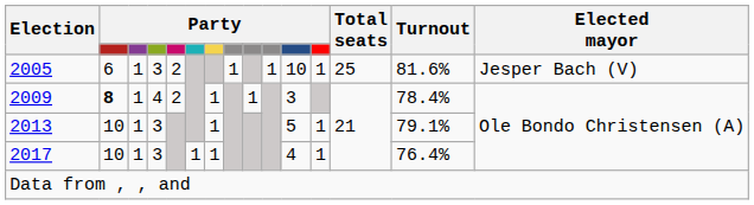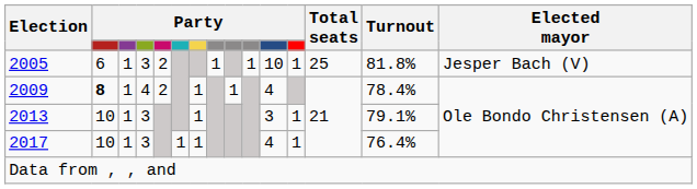 <table class="wikitable">
 <tr>
 <th rowspan="2">Election</th>
 <th colspan="11">Party</th>
 <th rowspan="2">Total<br>seats</th>
 <th rowspan="2">Turnout</th>
 <th rowspan="2">Elected<br>mayor</th>
 </tr>
 <tr>
 <td style="background:#B5211D;"><strong><a href='#'></a></strong></td>
 <td style="background:#843A93;"><strong><a href='#'></a></strong></td>
 <td style="background:#89A920;"><strong><a href='#'></a></strong></td>
 <td style="background:#C9096C;"><strong><a href='#'></a></strong></td>
 <td style="background:#1CB1B7;"><strong><a href='#'></a></strong></td>
 <td style="background:#F4D44D;"><strong><a href='#'></a></strong></td>
 <td style="background:#8B8989;"><strong></strong></td>
 <td style="background:#8B8989;"><strong></strong></td>
 <td style="background:#8B8989;"><strong></strong></td>
 <td style="background:#254C85;"><strong><a href='#'></a></strong></td>
 <td style="background:#FF0000;"><strong><a href='#'></a></strong></td>
 </tr>
 <tr>
 <td><a href='#'>2005</a></td>
 <td>6</td>
 <td>1</td>
 <td>3</td>
 <td>2</td>
 <td style="background:#CDC9C9;" rowspan="3"></td>
 <td style="background:#CDC9C9;"></td>
 <td>1</td>
 <td style="background:#CDC9C9;"></td>
 <td>1</td>
 <td>10</td>
 <td>1</td>
 <td>25</td>
-<td>81.6%</td>
+<td>81.8%</td>
 <td>Jesper Bach (V)</td>
 </tr>
 <tr>
 <td><a href='#'>2009</a></td>
 <td><strong>8</strong></td>
 <td>1</td>
 <td>4</td>
 <td>2</td>
 <td>1</td>
 <td style="background:#CDC9C9;" rowspan="3"></td>
 <td>1</td>
 <td style="background:#CDC9C9;" rowspan="3"></td>
-<td>3</td>
+<td>4</td>
 <td style="background:#CDC9C9;"></td>
 <td rowspan="3">21</td>
 <td>78.4%</td>
 <td rowspan="3">Ole Bondo Christensen (A)</td>
 </tr>
 <tr>
 <td><a href='#'>2013</a></td>
 <td>10</td>
 <td>1</td>
 <td>3</td>
 <td style="background:#CDC9C9;" rowspan="2"></td>
 <td>1</td>
 <td style="background:#CDC9C9;" rowspan="2"></td>
-<td>5</td>
+<td>3</td>
 <td>1</td>
 <td>79.1%</td>
 </tr>
 <tr>
 <td><a href='#'>2017</a></td>
 <td>10</td>
 <td>1</td>
 <td>3</td>
 <td>1</td>
 <td>1</td>
 <td>4</td>
 <td>1</td>
 <td>76.4%</td>
 </tr>
 <tr>
 <td colspan="99">Data from , ,  and </td>
 </tr>
 </table>
